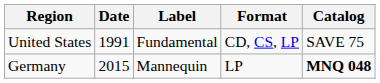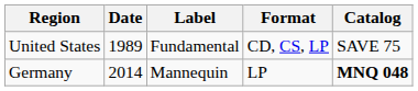 <table class="wikitable">
 <tr>
 <th>Region</th>
 <th>Date</th>
 <th>Label</th>
 <th>Format</th>
 <th>Catalog</th>
 </tr>
 <tr>
 <td>United States</td>
-<td>1991</td>
+<td>1989</td>
 <td>Fundamental</td>
 <td>CD, <a href='#'>CS</a>, <a href='#'>LP</a></td>
 <td>SAVE 75</td>
 </tr>
 <tr>
 <td>Germany</td>
-<td>2015</td>
+<td>2014</td>
 <td>Mannequin</td>
 <td>LP</td>
 <td><strong>MNQ 048</strong></td>
 </tr>
 </table>
